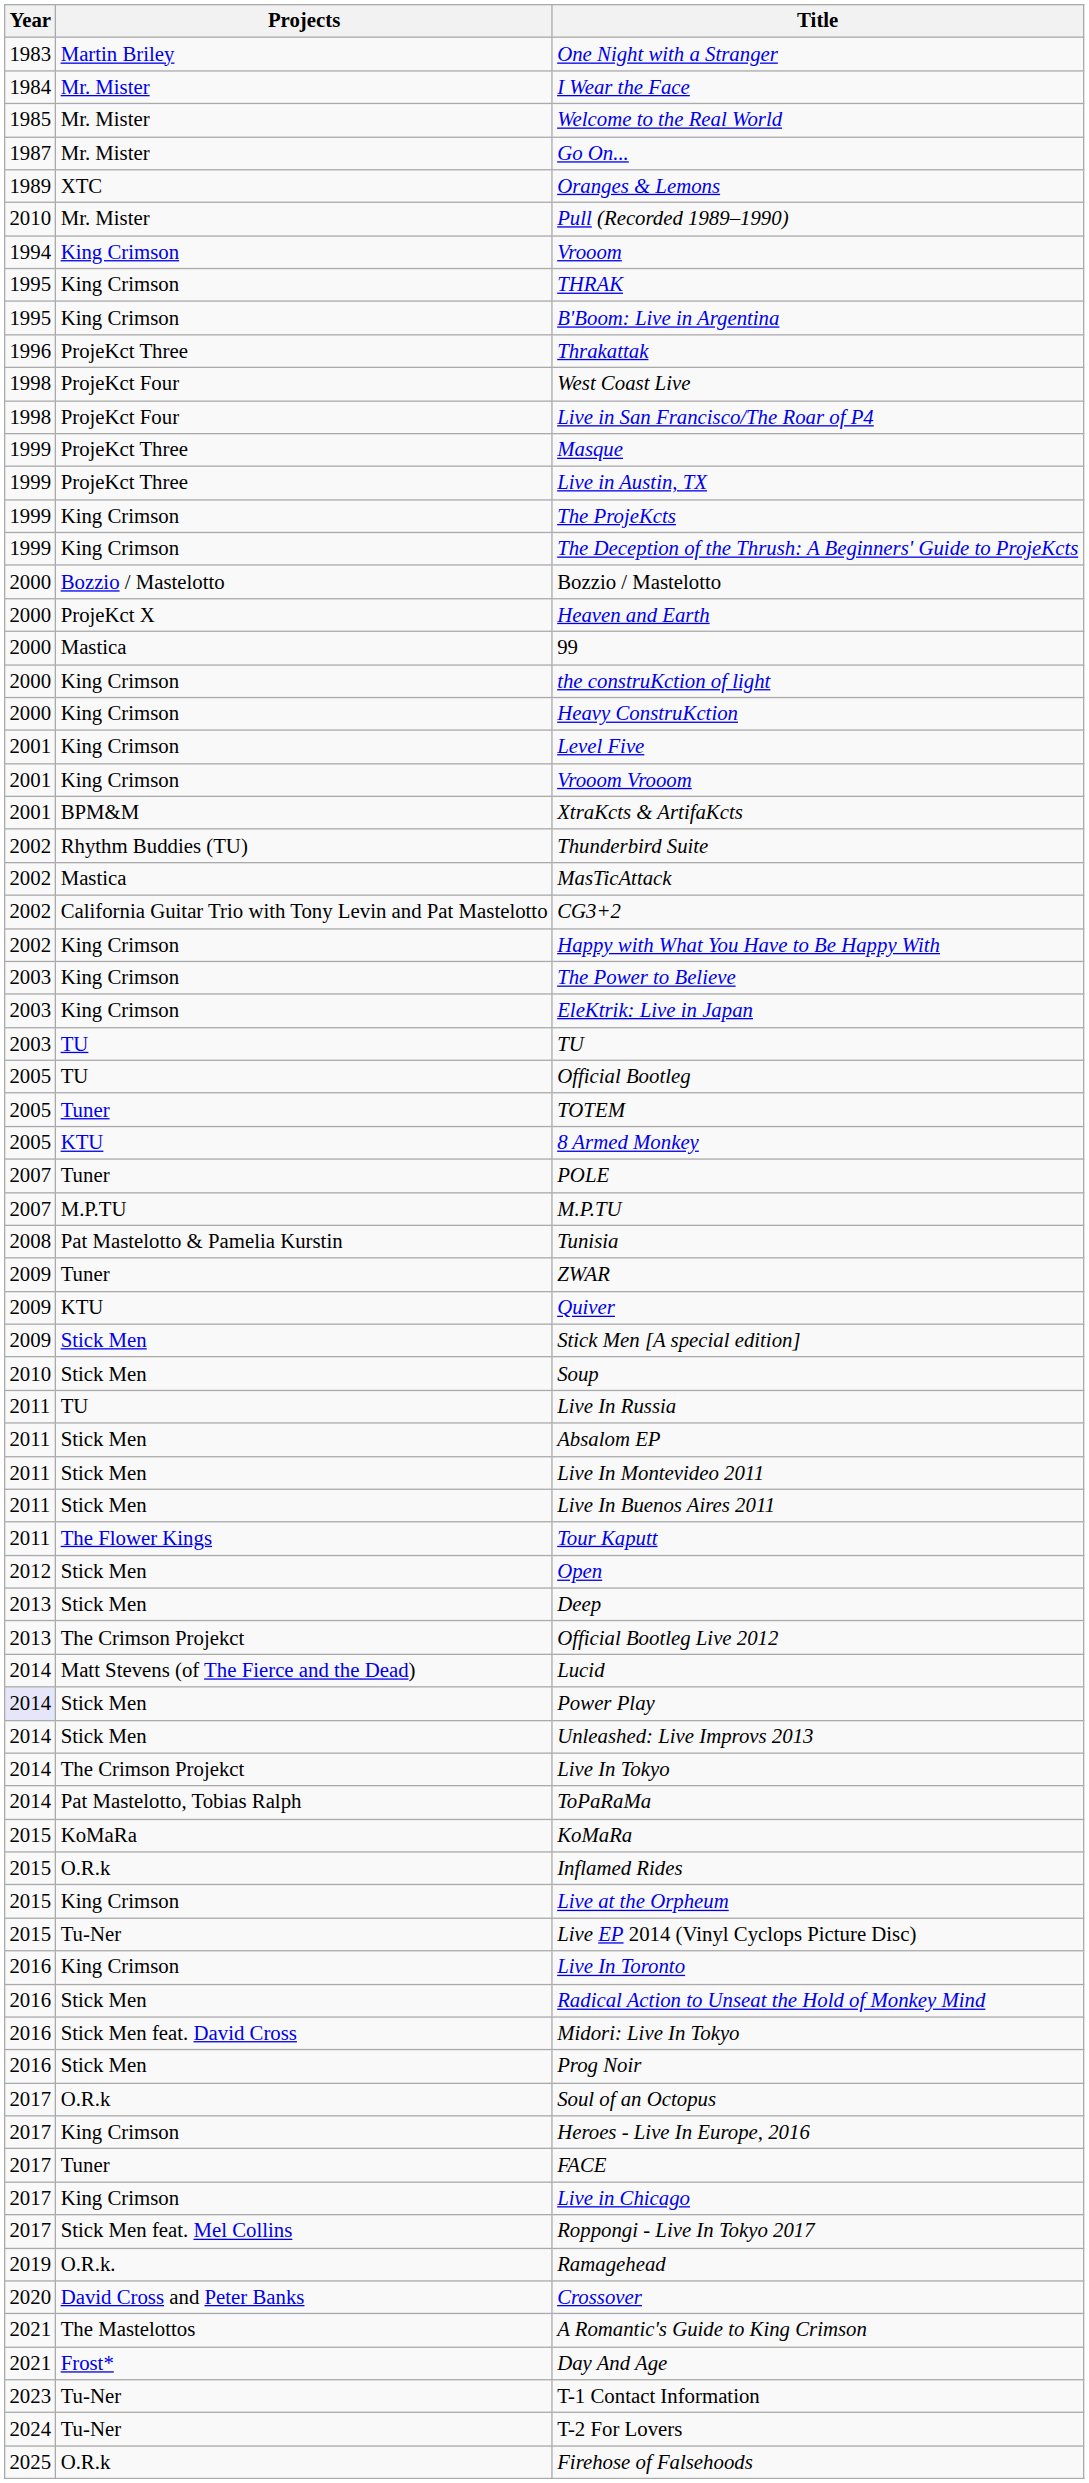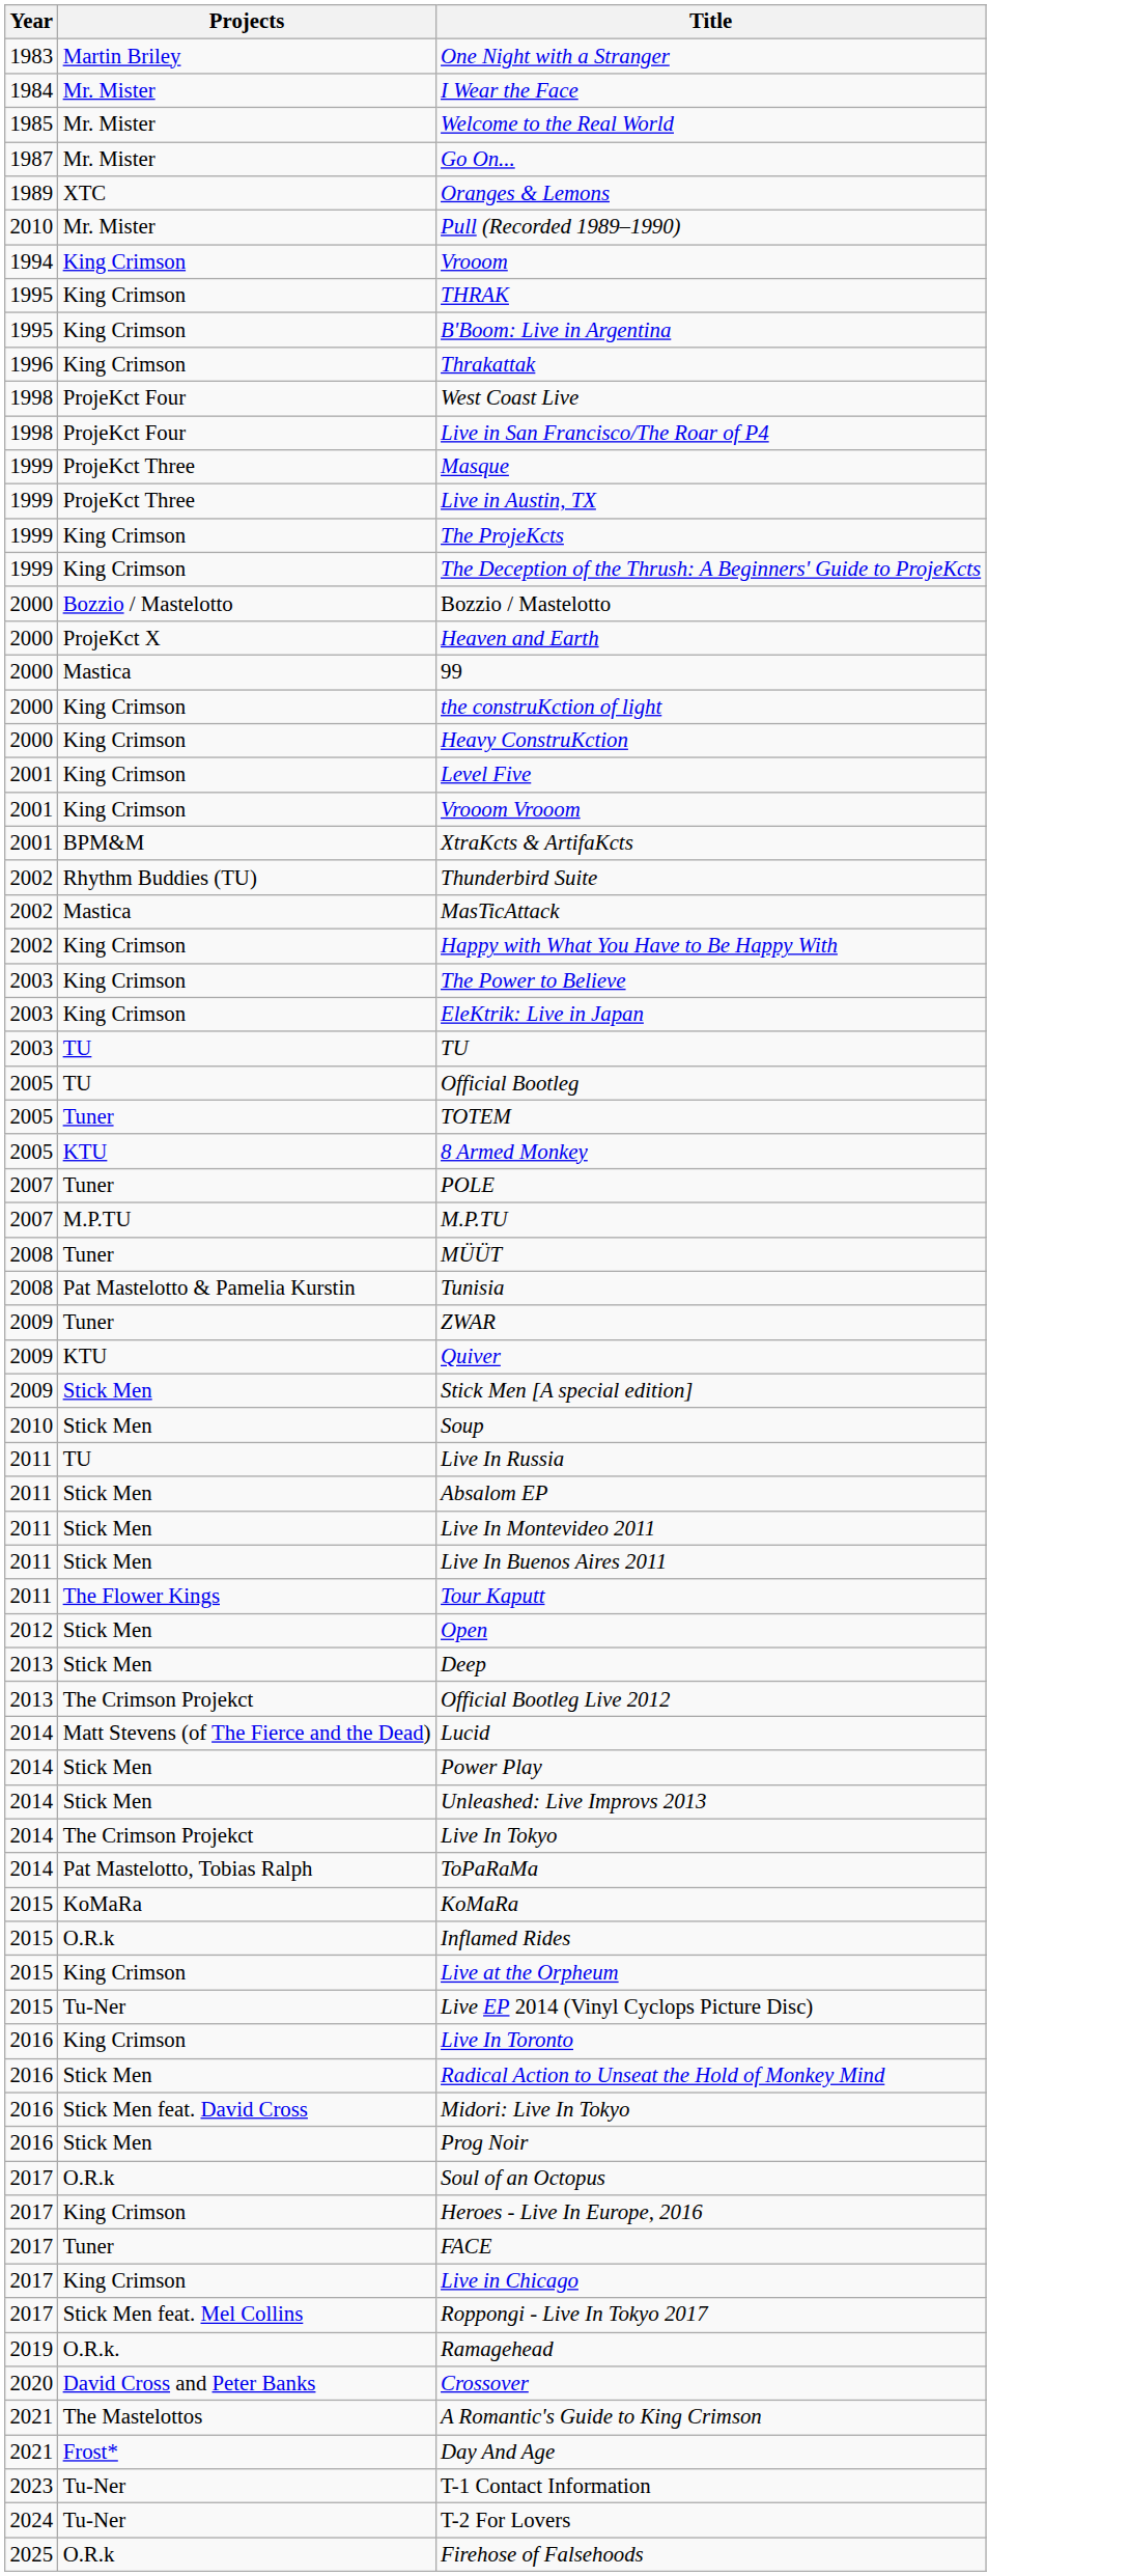 <table class="wikitable">
 <tr>
 <th>Year</th>
 <th>Projects</th>
 <th>Title</th>
 </tr>
 <tr>
 <td>1983</td>
 <td><a href='#'>Martin Briley</a></td>
 <td><em><a href='#'>One Night with a Stranger</a></em></td>
 </tr>
 <tr>
 <td>1984</td>
 <td><a href='#'>Mr. Mister</a></td>
 <td><em><a href='#'>I Wear the Face</a></em></td>
 </tr>
 <tr>
 <td>1985</td>
 <td>Mr. Mister</td>
 <td><em><a href='#'>Welcome to the Real World</a></em></td>
 </tr>
 <tr>
 <td>1987</td>
 <td>Mr. Mister</td>
 <td><em><a href='#'>Go On...</a></em></td>
 </tr>
 <tr>
 <td>1989</td>
 <td>XTC</td>
 <td><em><a href='#'>Oranges & Lemons</a></em></td>
 </tr>
 <tr>
 <td>2010</td>
 <td>Mr. Mister</td>
 <td><em><a href='#'>Pull</a> (Recorded 1989–1990)</em></td>
 </tr>
 <tr>
 <td>1994</td>
 <td><a href='#'>King Crimson</a></td>
 <td><em><a href='#'>Vrooom</a></em></td>
 </tr>
 <tr>
 <td>1995</td>
 <td>King Crimson</td>
 <td><em><a href='#'>THRAK</a></em></td>
 </tr>
 <tr>
 <td>1995</td>
 <td>King Crimson</td>
 <td><em><a href='#'>B'Boom: Live in Argentina</a></em></td>
 </tr>
 <tr>
 <td>1996</td>
-<td>ProjeKct Three</td>
+<td>King Crimson</td>
 <td><em><a href='#'>Thrakattak</a></em></td>
 </tr>
 <tr>
 <td>1998</td>
 <td>ProjeKct Four</td>
 <td><em>West Coast Live</em></td>
 </tr>
 <tr>
 <td>1998</td>
 <td>ProjeKct Four</td>
 <td><em><a href='#'>Live in San Francisco/The Roar of P4</a></em></td>
 </tr>
 <tr>
 <td>1999</td>
 <td>ProjeKct Three</td>
 <td><em><a href='#'>Masque</a></em></td>
 </tr>
 <tr>
 <td>1999</td>
 <td>ProjeKct Three</td>
 <td><em><a href='#'>Live in Austin, TX</a></em></td>
 </tr>
 <tr>
 <td>1999</td>
 <td>King Crimson</td>
 <td><em><a href='#'>The ProjeKcts</a></em></td>
 </tr>
 <tr>
 <td>1999</td>
 <td>King Crimson</td>
 <td><em><a href='#'>The Deception of the Thrush: A Beginners' Guide to ProjeKcts</a></em></td>
 </tr>
 <tr>
 <td>2000</td>
 <td><a href='#'>Bozzio</a> / Mastelotto</td>
 <td>Bozzio / Mastelotto</td>
 </tr>
 <tr>
 <td>2000</td>
 <td>ProjeKct X</td>
 <td><em><a href='#'>Heaven and Earth</a></em></td>
 </tr>
 <tr>
 <td>2000</td>
 <td>Mastica</td>
 <td>99</td>
 </tr>
 <tr>
 <td>2000</td>
 <td>King Crimson</td>
 <td><em><a href='#'>the construKction of light</a></em></td>
 </tr>
 <tr>
 <td>2000</td>
 <td>King Crimson</td>
 <td><em><a href='#'>Heavy ConstruKction</a></em></td>
 </tr>
 <tr>
 <td>2001</td>
 <td>King Crimson</td>
 <td><em><a href='#'>Level Five</a></em></td>
 </tr>
 <tr>
 <td>2001</td>
 <td>King Crimson</td>
 <td><em><a href='#'>Vrooom Vrooom</a></em></td>
 </tr>
 <tr>
 <td>2001</td>
 <td>BPM&M</td>
 <td><em>XtraKcts & ArtifaKcts</em></td>
 </tr>
 <tr>
 <td>2002</td>
 <td>Rhythm Buddies (TU)</td>
 <td><em>Thunderbird Suite</em></td>
 </tr>
 <tr>
 <td>2002</td>
 <td>Mastica</td>
 <td><em>MasTicAttack</em></td>
 </tr>
 <tr>
 <td>2002</td>
-<td>California Guitar Trio with Tony Levin and Pat Mastelotto</td>
-<td><em>CG3+2</em></td>
-</tr>
-<tr>
-<td>2002</td>
 <td>King Crimson</td>
 <td><em><a href='#'>Happy with What You Have to Be Happy With</a></em></td>
 </tr>
 <tr>
 <td>2003</td>
 <td>King Crimson</td>
 <td><em><a href='#'>The Power to Believe</a></em></td>
 </tr>
 <tr>
 <td>2003</td>
 <td>King Crimson</td>
 <td><em><a href='#'>EleKtrik: Live in Japan</a></em></td>
 </tr>
 <tr>
 <td>2003</td>
 <td><a href='#'>TU</a></td>
 <td><em>TU</em></td>
 </tr>
 <tr>
 <td>2005</td>
 <td>TU</td>
 <td><em>Official Bootleg</em></td>
 </tr>
 <tr>
 <td>2005</td>
 <td><a href='#'>Tuner</a></td>
 <td><em>TOTEM</em></td>
 </tr>
 <tr>
 <td>2005</td>
 <td><a href='#'>KTU</a></td>
 <td><em><a href='#'>8 Armed Monkey</a></em></td>
 </tr>
 <tr>
 <td>2007</td>
 <td>Tuner</td>
 <td><em>POLE</em></td>
 </tr>
 <tr>
 <td>2007</td>
 <td>M.P.TU</td>
 <td><em>M.P.TU</em></td>
+</tr>
+<tr>
+<td>2008</td>
+<td>Tuner</td>
+<td><em>MÜÜT</em></td>
 </tr>
 <tr>
 <td>2008</td>
 <td>Pat Mastelotto & Pamelia Kurstin</td>
 <td><em>Tunisia</em></td>
 </tr>
 <tr>
 <td>2009</td>
 <td>Tuner</td>
 <td><em>ZWAR</em></td>
 </tr>
 <tr>
 <td>2009</td>
 <td>KTU</td>
 <td><em><a href='#'>Quiver</a></em></td>
 </tr>
 <tr>
 <td>2009</td>
 <td><a href='#'>Stick Men</a></td>
 <td><em>Stick Men [A special edition]</em></td>
 </tr>
 <tr>
 <td>2010</td>
 <td>Stick Men</td>
 <td><em>Soup</em></td>
 </tr>
 <tr>
 <td>2011</td>
 <td>TU</td>
 <td><em>Live In Russia</em></td>
 </tr>
 <tr>
 <td>2011</td>
 <td>Stick Men</td>
 <td><em>Absalom</em> <em>EP</em></td>
 </tr>
 <tr>
 <td>2011</td>
 <td>Stick Men</td>
 <td><em>Live In Montevideo 2011</em></td>
 </tr>
 <tr>
 <td>2011</td>
 <td>Stick Men</td>
 <td><em>Live In Buenos Aires 2011</em></td>
 </tr>
 <tr>
 <td>2011</td>
 <td><a href='#'>The Flower Kings</a></td>
 <td><em><a href='#'>Tour Kaputt</a></em></td>
 </tr>
 <tr>
 <td>2012</td>
 <td>Stick Men</td>
 <td><em><a href='#'>Open</a></em></td>
 </tr>
 <tr>
 <td>2013</td>
 <td>Stick Men</td>
 <td><em>Deep</em></td>
 </tr>
 <tr>
 <td>2013</td>
 <td>The Crimson Projekct</td>
 <td><em>Official Bootleg Live 2012</em></td>
 </tr>
 <tr>
 <td>2014</td>
 <td>Matt Stevens (of <a href='#'>The Fierce and the Dead</a>)</td>
 <td><em>Lucid</em></td>
 </tr>
 <tr>
-<td style="background: lavender;">2014</td>
+<td>2014</td>
 <td>Stick Men</td>
 <td><em>Power Play</em></td>
 </tr>
 <tr>
 <td>2014</td>
 <td>Stick Men</td>
 <td><em>Unleashed: Live Improvs 2013</em></td>
 </tr>
 <tr>
 <td>2014</td>
 <td>The Crimson Projekct</td>
 <td><em>Live In Tokyo</em></td>
 </tr>
 <tr>
 <td>2014</td>
 <td>Pat Mastelotto, Tobias Ralph</td>
 <td><em>ToPaRaMa</em></td>
 </tr>
 <tr>
 <td>2015</td>
 <td>KoMaRa</td>
 <td><em>KoMaRa</em></td>
 </tr>
 <tr>
 <td>2015</td>
 <td>O.R.k</td>
 <td><em>Inflamed Rides</em></td>
 </tr>
 <tr>
 <td>2015</td>
 <td>King Crimson</td>
 <td><em><a href='#'>Live at the Orpheum</a></em></td>
 </tr>
 <tr>
 <td>2015</td>
 <td>Tu-Ner</td>
 <td><em>Live <a href='#'>EP</a></em> 2014 (Vinyl Cyclops Picture Disc)</td>
 </tr>
 <tr>
 <td>2016</td>
 <td>King Crimson</td>
 <td><em><a href='#'>Live In Toronto</a></em></td>
 </tr>
 <tr>
 <td>2016</td>
 <td>Stick Men</td>
 <td><em><a href='#'>Radical Action to Unseat the Hold of Monkey Mind</a></em></td>
 </tr>
 <tr>
 <td>2016</td>
 <td>Stick Men feat. <a href='#'>David Cross</a></td>
 <td><em>Midori: Live In Tokyo</em></td>
 </tr>
 <tr>
 <td>2016</td>
 <td>Stick Men</td>
 <td><em>Prog Noir</em></td>
 </tr>
 <tr>
 <td>2017</td>
 <td>O.R.k</td>
 <td><em>Soul of an Octopus</em></td>
 </tr>
 <tr>
 <td>2017</td>
 <td>King Crimson</td>
 <td><em>Heroes - Live In Europe, 2016</em></td>
 </tr>
 <tr>
 <td>2017</td>
 <td>Tuner</td>
 <td><em>FACE</em></td>
 </tr>
 <tr>
 <td>2017</td>
 <td>King Crimson</td>
 <td><em><a href='#'>Live in Chicago</a></em></td>
 </tr>
 <tr>
 <td>2017</td>
 <td>Stick Men feat. <a href='#'>Mel Collins</a></td>
 <td><em>Roppongi - Live In Tokyo 2017</em></td>
 </tr>
 <tr>
 <td>2019</td>
 <td>O.R.k.</td>
 <td><em>Ramagehead</em></td>
 </tr>
 <tr>
 <td>2020</td>
 <td><a href='#'>David Cross</a> and <a href='#'>Peter Banks</a></td>
 <td><em><a href='#'>Crossover</a></em></td>
 </tr>
 <tr>
 <td>2021</td>
 <td>The Mastelottos</td>
 <td><em>A Romantic's Guide to King Crimson</em></td>
 </tr>
 <tr>
 <td>2021</td>
 <td><a href='#'>Frost*</a></td>
 <td><em>Day And Age</em></td>
 </tr>
 <tr>
 <td>2023</td>
 <td>Tu-Ner</td>
 <td>T-1 Contact Information</td>
 </tr>
 <tr>
 <td>2024</td>
 <td>Tu-Ner</td>
 <td>T-2 For Lovers</td>
 </tr>
 <tr>
 <td>2025</td>
 <td>O.R.k</td>
 <td><em>Firehose of Falsehoods</em></td>
 </tr>
 <tr>
 </tr>
 </table>
